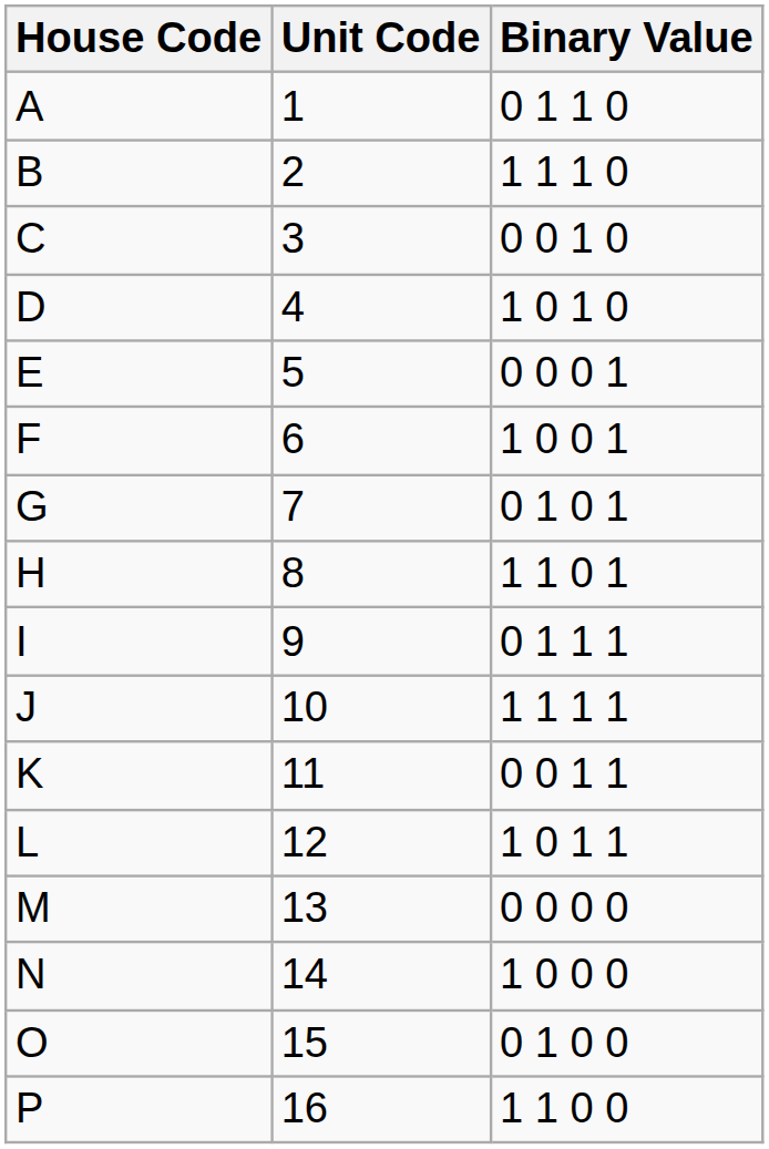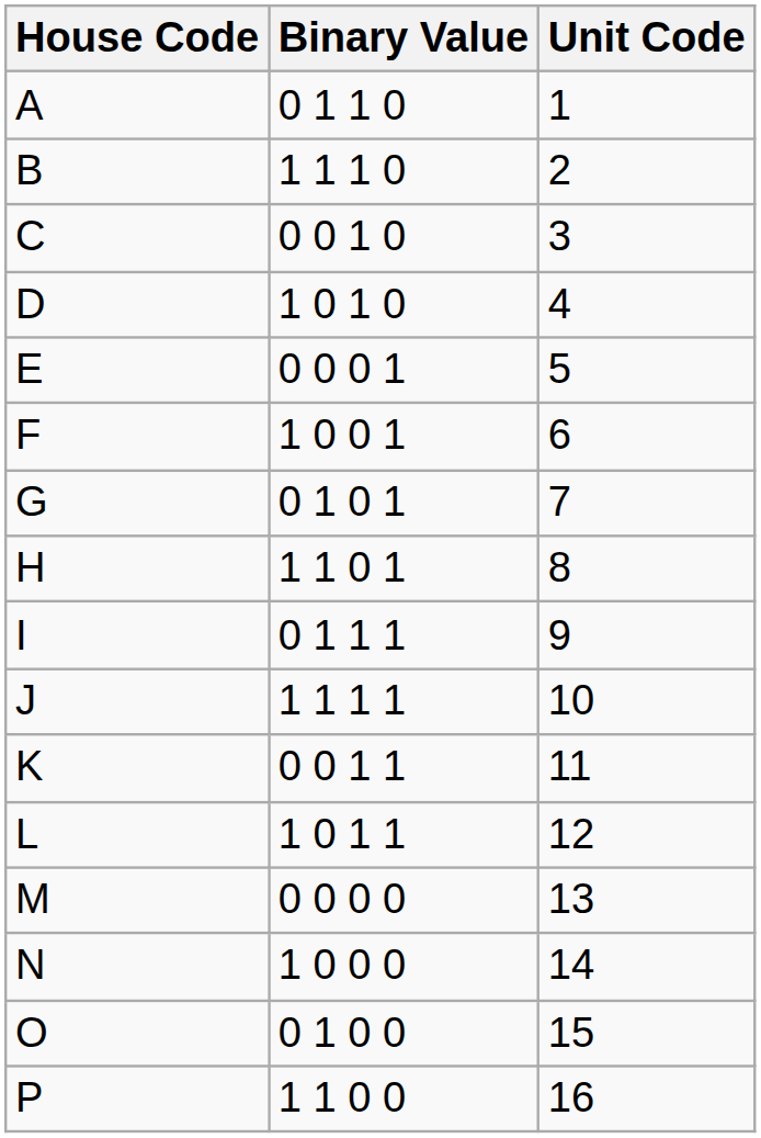 <table class="wikitable" border="1">
 <tr>
 <th>House Code</th>
+<th>Binary Value</th>
 <th>Unit Code</th>
-<th>Binary Value</th>
 </tr>
 <tr>
 <td>A</td>
+<td>0 1 1 0</td>
 <td>1</td>
-<td>0 1 1 0</td>
 </tr>
 <tr>
 <td>B</td>
+<td>1 1 1 0</td>
 <td>2</td>
-<td>1 1 1 0</td>
 </tr>
 <tr>
 <td>C</td>
+<td>0 0 1 0</td>
 <td>3</td>
-<td>0 0 1 0</td>
 </tr>
 <tr>
 <td>D</td>
+<td>1 0 1 0</td>
 <td>4</td>
-<td>1 0 1 0</td>
 </tr>
 <tr>
 <td>E</td>
+<td>0 0 0 1</td>
 <td>5</td>
-<td>0 0 0 1</td>
 </tr>
 <tr>
 <td>F</td>
+<td>1 0 0 1</td>
 <td>6</td>
-<td>1 0 0 1</td>
 </tr>
 <tr>
 <td>G</td>
+<td>0 1 0 1</td>
 <td>7</td>
-<td>0 1 0 1</td>
 </tr>
 <tr>
 <td>H</td>
+<td>1 1 0 1</td>
 <td>8</td>
-<td>1 1 0 1</td>
 </tr>
 <tr>
 <td>I</td>
+<td>0 1 1 1</td>
 <td>9</td>
-<td>0 1 1 1</td>
 </tr>
 <tr>
 <td>J</td>
+<td>1 1 1 1</td>
 <td>10</td>
-<td>1 1 1 1</td>
 </tr>
 <tr>
 <td>K</td>
+<td>0 0 1 1</td>
 <td>11</td>
-<td>0 0 1 1</td>
 </tr>
 <tr>
 <td>L</td>
+<td>1 0 1 1</td>
 <td>12</td>
-<td>1 0 1 1</td>
 </tr>
 <tr>
 <td>M</td>
+<td>0 0 0 0</td>
 <td>13</td>
-<td>0 0 0 0</td>
 </tr>
 <tr>
 <td>N</td>
+<td>1 0 0 0</td>
 <td>14</td>
-<td>1 0 0 0</td>
 </tr>
 <tr>
 <td>O</td>
+<td>0 1 0 0</td>
 <td>15</td>
-<td>0 1 0 0</td>
 </tr>
 <tr>
 <td>P</td>
+<td>1 1 0 0</td>
 <td>16</td>
-<td>1 1 0 0</td>
 </tr>
 </table>
